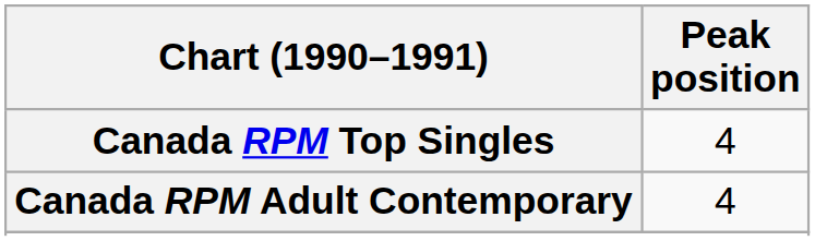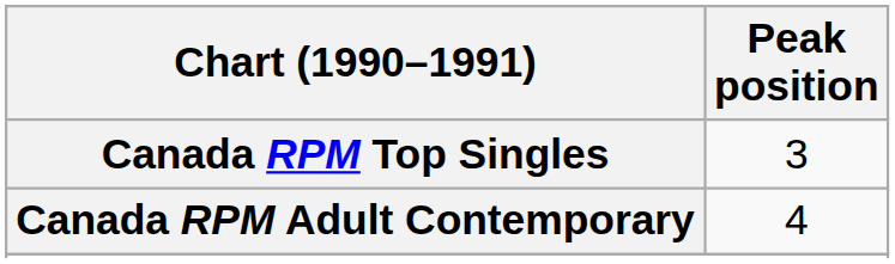 <table class="wikitable sortable plainrowheaders" style="text-align:center">
 <tr>
 <th>Chart (1990–1991)</th>
 <th>Peak<br>position</th>
 </tr>
 <tr>
 <th scope="row">Canada <em><a href='#'>RPM</a></em> Top Singles</th>
-<td>4</td>
+<td>3</td>
 </tr>
 <tr>
 <th scope="row">Canada <em>RPM</em> Adult Contemporary</th>
 <td>4</td>
 </tr>
 <tr>
 </tr>
 <tr>
 </tr>
 </table>
